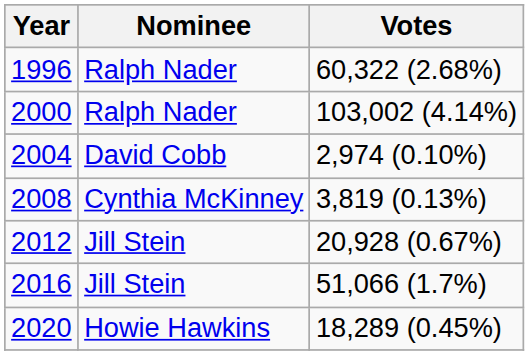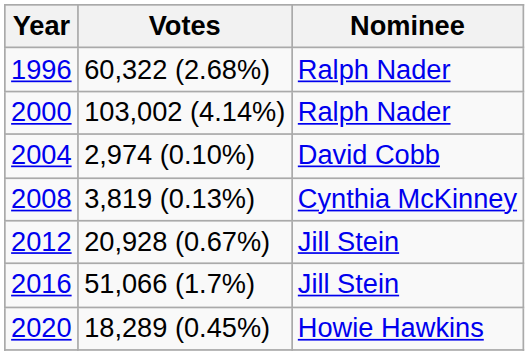 <table class="wikitable">
 <tr>
 <th>Year</th>
+<th>Votes</th>
 <th>Nominee</th>
-<th>Votes</th>
 </tr>
 <tr>
 <td><a href='#'>1996</a></td>
+<td>60,322 (2.68%)</td>
 <td><a href='#'>Ralph Nader</a></td>
-<td>60,322 (2.68%)</td>
 </tr>
 <tr>
 <td><a href='#'>2000</a></td>
+<td>103,002 (4.14%)</td>
 <td><a href='#'>Ralph Nader</a></td>
-<td>103,002 (4.14%)</td>
 </tr>
 <tr>
 <td><a href='#'>2004</a></td>
+<td>2,974 (0.10%)</td>
 <td><a href='#'>David Cobb</a></td>
-<td>2,974 (0.10%)</td>
 </tr>
 <tr>
 <td><a href='#'>2008</a></td>
+<td>3,819 (0.13%)</td>
 <td><a href='#'>Cynthia McKinney</a></td>
-<td>3,819 (0.13%)</td>
 </tr>
 <tr>
 <td><a href='#'>2012</a></td>
+<td>20,928 (0.67%)</td>
 <td><a href='#'>Jill Stein</a></td>
-<td>20,928 (0.67%)</td>
 </tr>
 <tr>
 <td><a href='#'>2016</a></td>
+<td>51,066 (1.7%)</td>
 <td><a href='#'>Jill Stein</a></td>
-<td>51,066 (1.7%)</td>
 </tr>
 <tr>
 <td><a href='#'>2020</a></td>
+<td>18,289 (0.45%)</td>
 <td><a href='#'>Howie Hawkins</a></td>
-<td>18,289 (0.45%)</td>
 </tr>
 </table>
